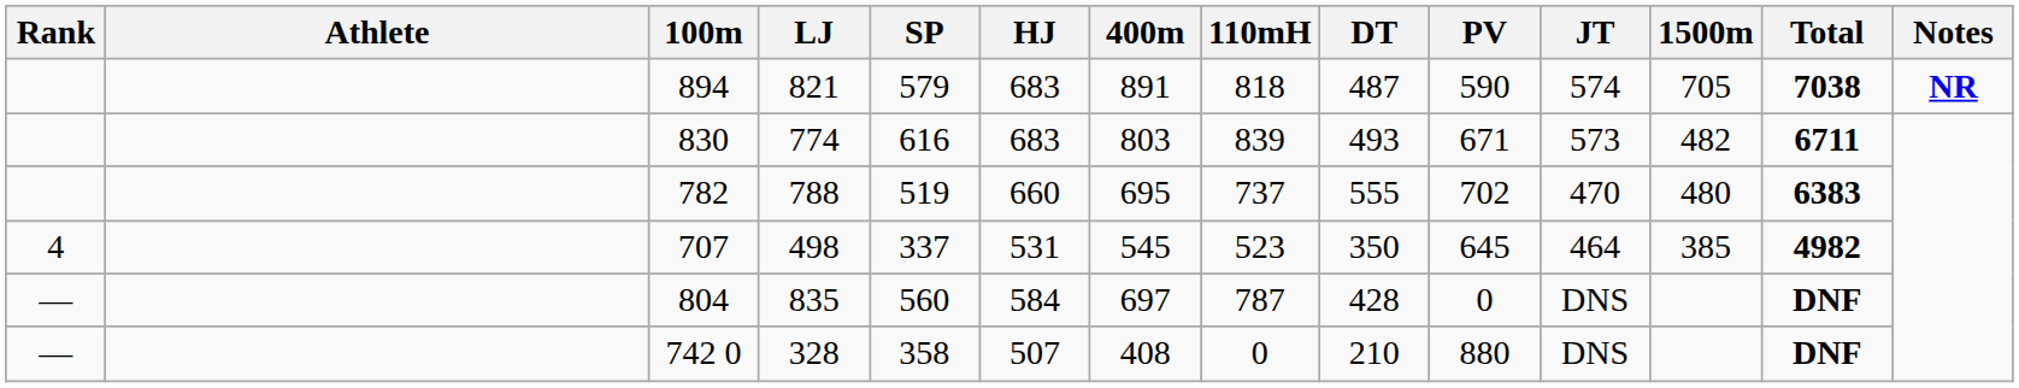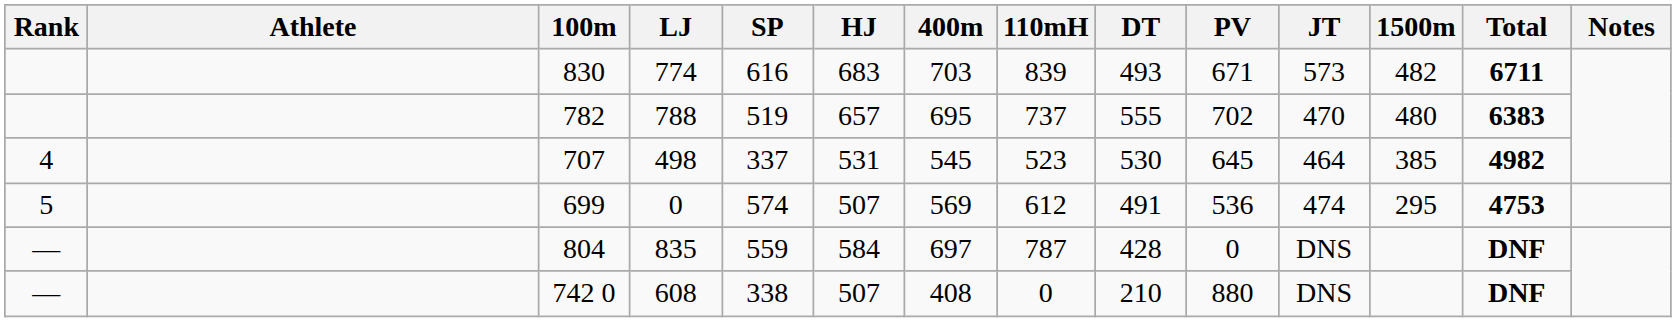 <table class=wikitable style="text-align:center">
 <tr>
 <th width=40>Rank</th>
 <th width=250>Athlete</th>
 <th width=45>100m</th>
 <th width=45>LJ</th>
 <th width=45>SP</th>
 <th width=45>HJ</th>
 <th width=45>400m</th>
 <th width=45>110mH</th>
 <th width=45>DT</th>
 <th width=45>PV</th>
 <th width=45>JT</th>
 <th width=45>1500m</th>
 <th width=55>Total</th>
 <th width=50>Notes</th>
 </tr>
 <tr>
 <td></td>
 <td align=left></td>
-<td>894</td>
-<td>821</td>
-<td>579</td>
-<td>683</td>
-<td>891</td>
-<td>818</td>
-<td>487</td>
-<td>590</td>
-<td>574</td>
-<td>705</td>
-<td><strong>7038</strong></td>
-<td><strong><a href='#'>NR</a></strong></td>
-</tr>
-<tr>
-<td></td>
-<td align=left></td>
 <td>830</td>
 <td>774</td>
 <td>616</td>
 <td>683</td>
-<td>803</td>
+<td>703</td>
 <td>839</td>
 <td>493</td>
 <td>671</td>
 <td>573</td>
 <td>482</td>
 <td><strong>6711</strong></td>
 </tr>
 <tr>
 <td></td>
 <td align=left></td>
 <td>782</td>
 <td>788</td>
 <td>519</td>
-<td>660</td>
+<td>657</td>
 <td>695</td>
 <td>737</td>
 <td>555</td>
 <td>702</td>
 <td>470</td>
 <td>480</td>
 <td><strong>6383</strong></td>
 </tr>
 <tr>
 <td>4</td>
 <td align=left></td>
 <td>707</td>
 <td>498</td>
 <td>337</td>
 <td>531</td>
 <td>545</td>
 <td>523</td>
-<td>350</td>
+<td>530</td>
 <td>645</td>
 <td>464</td>
 <td>385</td>
 <td><strong>4982</strong></td>
 </tr>
 <tr>
+<td>5</td>
+<td align=left></td>
+<td>699</td>
+<td>0</td>
+<td>574</td>
+<td>507</td>
+<td>569</td>
+<td>612</td>
+<td>491</td>
+<td>536</td>
+<td>474</td>
+<td>295</td>
+<td><strong>4753</strong></td>
+<td></td>
+</tr>
+<tr>
 <td>—</td>
 <td align=left></td>
 <td>804</td>
 <td>835</td>
-<td>560</td>
+<td>559</td>
 <td>584</td>
 <td>697</td>
 <td>787</td>
 <td>428</td>
 <td>0</td>
 <td>DNS</td>
 <td></td>
 <td><strong>DNF</strong></td>
 </tr>
 <tr>
 <td>—</td>
 <td align=left></td>
 <td>742								0</td>
-<td>328</td>
-<td>358</td>
+<td>608</td>
+<td>338</td>
 <td>507</td>
 <td>408</td>
 <td>0</td>
 <td>210</td>
 <td>880</td>
 <td>DNS</td>
 <td></td>
 <td><strong>DNF</strong></td>
 </tr>
 </table>
